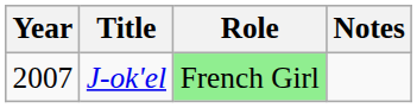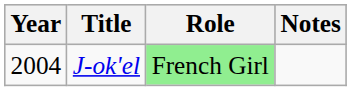 <table class="wikitable sortable">
 <tr>
 <th scope="col">Year</th>
 <th scope="col">Title</th>
 <th scope="col">Role</th>
 <th scope="col" class="unsortable">Notes</th>
 </tr>
 <tr>
-<td>2007</td>
+<td>2004</td>
 <td><em><a href='#'>J-ok'el</a></em></td>
 <td style="background: lightgreen;">French Girl</td>
 <td></td>
 </tr>
 </table>
